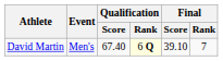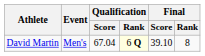 <table class="wikitable" style="font-size:90%">
 <tr>
 <th rowspan="2">Athlete</th>
 <th rowspan="2">Event</th>
 <th colspan="2">Qualification</th>
 <th colspan="2">Final</th>
 </tr>
 <tr style="font-size:95%">
 <th>Score</th>
 <th>Rank</th>
 <th>Score</th>
 <th>Rank</th>
 </tr>
 <tr align=center>
 <td align=left><a href='#'>David Martin</a></td>
 <td align=left><a href='#'>Men's</a></td>
-<td>67.40</td>
+<td>67.04</td>
 <td style="background: lightyellow;">6 <strong>Q</strong></td>
 <td>39.10</td>
-<td>7</td>
+<td>8</td>
 </tr>
 </table>
